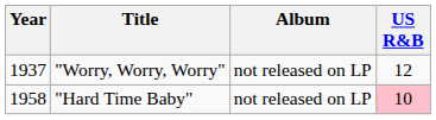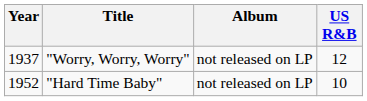 <table class="wikitable">
 <tr>
 <th align="left" valign="top">Year</th>
 <th align="left" valign="top">Title</th>
 <th align="left" valign="top">Album</th>
 <th align="center" valign="top" width="40"><a href='#'>US R&B</a></th>
 </tr>
 <tr>
 <td align="left" valign="top">1937</td>
 <td align="left" valign="top">"Worry, Worry, Worry"</td>
 <td align="left" valign="top">not released on LP</td>
 <td align="center" valign="top">12</td>
 </tr>
 <tr>
-<td align="left" valign="top">1958</td>
+<td align="left" valign="top">1952</td>
 <td align="left" valign="top">"Hard Time Baby"</td>
 <td align="left" valign="top">not released on LP</td>
-<td align="center" valign="top" style="background: pink;">10</td>
+<td align="center" valign="top">10</td>
 </tr>
 </table>
